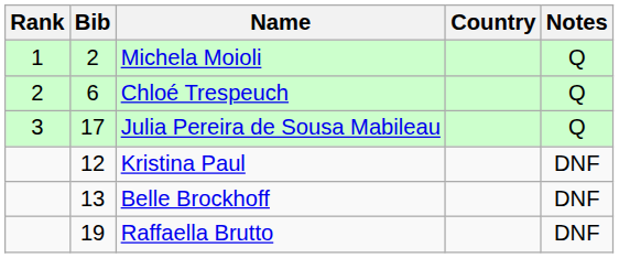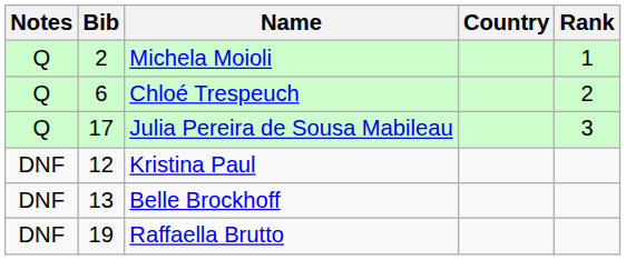 <table class="wikitable" style="text-align:center;">
 <tr>
-<th>Rank</th>
+<th>Notes</th>
 <th>Bib</th>
 <th>Name</th>
 <th>Country</th>
-<th>Notes</th>
+<th>Rank</th>
 </tr>
 <tr bgcolor=ccffcc>
-<td>1</td>
+<td>Q</td>
 <td>2</td>
 <td align=left><a href='#'>Michela Moioli</a></td>
 <td align=left></td>
-<td>Q</td>
+<td>1</td>
 </tr>
 <tr bgcolor=ccffcc>
-<td>2</td>
+<td>Q</td>
 <td>6</td>
 <td align=left><a href='#'>Chloé Trespeuch</a></td>
 <td align=left></td>
-<td>Q</td>
+<td>2</td>
 </tr>
 <tr bgcolor=ccffcc>
-<td>3</td>
+<td>Q</td>
 <td>17</td>
 <td align=left><a href='#'>Julia Pereira de Sousa Mabileau</a></td>
 <td align=left></td>
-<td>Q</td>
+<td>3</td>
 </tr>
 <tr>
-<td></td>
+<td>DNF</td>
 <td>12</td>
 <td align=left><a href='#'>Kristina Paul</a></td>
 <td align=left></td>
-<td>DNF</td>
+<td></td>
 </tr>
 <tr>
-<td></td>
+<td>DNF</td>
 <td>13</td>
 <td align=left><a href='#'>Belle Brockhoff</a></td>
 <td align=left></td>
-<td>DNF</td>
+<td></td>
 </tr>
 <tr>
-<td></td>
+<td>DNF</td>
 <td>19</td>
 <td align=left><a href='#'>Raffaella Brutto</a></td>
 <td align=left></td>
-<td>DNF</td>
+<td></td>
 </tr>
 </table>
